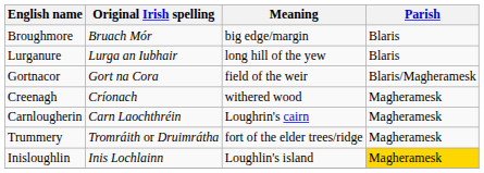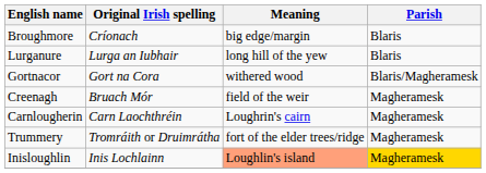 <table class="wikitable" border="1">
 <tr>
 <th>English name</th>
 <th>Original <a href='#'>Irish</a> spelling</th>
 <th>Meaning</th>
 <th><a href='#'>Parish</a></th>
 </tr>
 <tr>
 <td>Broughmore</td>
-<td><em>Bruach Mór</em></td>
+<td><em>Críonach</em></td>
 <td>big edge/margin</td>
 <td>Blaris</td>
 </tr>
 <tr>
 <td>Lurganure</td>
 <td><em>Lurga an Iubhair</em></td>
 <td>long hill of the yew</td>
 <td>Blaris</td>
 </tr>
 <tr>
 <td>Gortnacor</td>
 <td><em>Gort na Cora</em></td>
-<td>field of the weir</td>
+<td>withered wood</td>
 <td>Blaris/Magheramesk</td>
 </tr>
 <tr>
 <td>Creenagh</td>
-<td><em>Críonach</em></td>
-<td>withered wood</td>
+<td><em>Bruach Mór</em></td>
+<td>field of the weir</td>
 <td>Magheramesk</td>
 </tr>
 <tr>
 <td>Carnlougherin</td>
 <td><em>Carn Laochthréin</em></td>
 <td>Loughrin's <a href='#'>cairn</a></td>
 <td>Magheramesk</td>
 </tr>
 <tr>
 <td>Trummery</td>
 <td><em>Tromráith</em> or <em>Druimrátha</em></td>
 <td>fort of the elder trees/ridge</td>
 <td>Magheramesk</td>
 </tr>
 <tr>
 <td>Inisloughlin</td>
 <td><em>Inis Lochlainn</em></td>
-<td>Loughlin's island</td>
+<td style="background: lightsalmon;">Loughlin's island</td>
 <td style="background: gold;">Magheramesk</td>
 </tr>
 <tr>
 </tr>
 </table>
